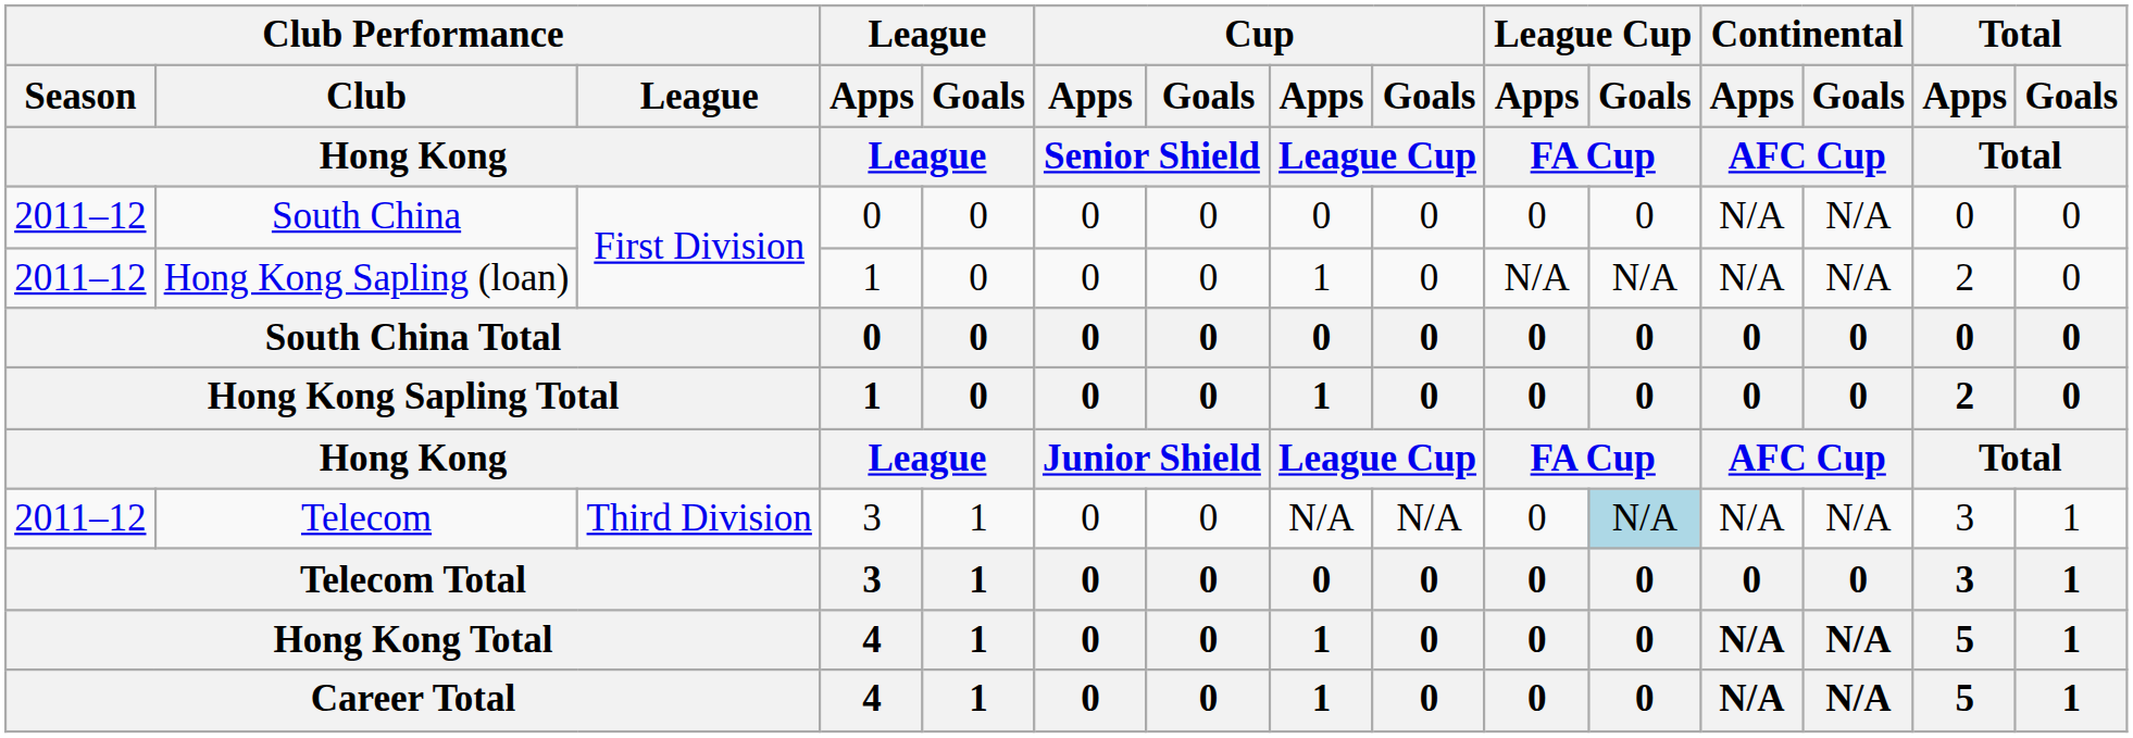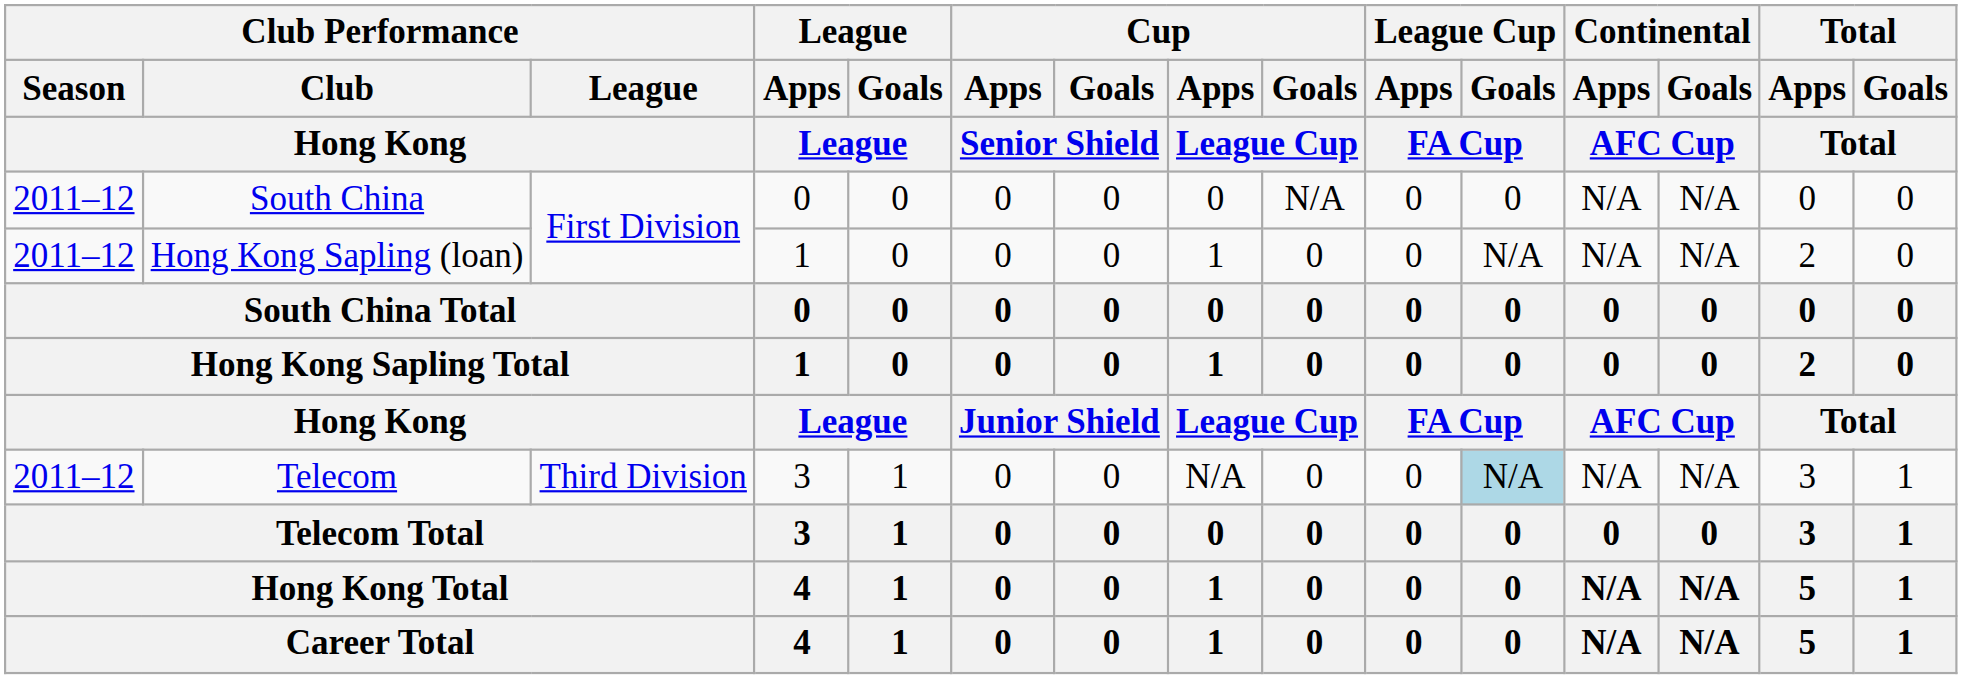 <table class="wikitable" style="text-align: center;">
 <tr>
 <th colspan="3">Club Performance</th>
 <th colspan="2">League</th>
 <th colspan="4">Cup</th>
 <th colspan="2">League Cup</th>
 <th colspan="2">Continental</th>
 <th colspan="2">Total</th>
 </tr>
 <tr>
 <th>Season</th>
 <th>Club</th>
 <th>League</th>
 <th>Apps</th>
 <th>Goals</th>
 <th>Apps</th>
 <th>Goals</th>
 <th>Apps</th>
 <th>Goals</th>
 <th>Apps</th>
 <th>Goals</th>
 <th>Apps</th>
 <th>Goals</th>
 <th>Apps</th>
 <th>Goals</th>
 </tr>
 <tr>
 <th colspan="3">Hong Kong</th>
 <th colspan="2"><a href='#'>League</a></th>
 <th colspan="2"><a href='#'>Senior Shield</a></th>
 <th colspan="2"><a href='#'>League Cup</a></th>
 <th colspan="2"><a href='#'>FA Cup</a></th>
 <th colspan="2"><a href='#'>AFC Cup</a></th>
 <th colspan="2">Total</th>
 </tr>
 <tr>
 <td><a href='#'>2011–12</a></td>
 <td rowspan="1" valign="center"><a href='#'>South China</a></td>
 <td rowspan="2"><a href='#'>First Division</a></td>
 <td>0</td>
 <td>0</td>
 <td>0</td>
 <td>0</td>
 <td>0</td>
-<td>0</td>
+<td>N/A</td>
 <td>0</td>
 <td>0</td>
 <td>N/A</td>
 <td>N/A</td>
 <td>0</td>
 <td>0</td>
 </tr>
 <tr>
 <td><a href='#'>2011–12</a></td>
 <td rowspan="1" valign="center"><a href='#'>Hong Kong Sapling</a> (loan)</td>
 <td>1</td>
 <td>0</td>
 <td>0</td>
 <td>0</td>
 <td>1</td>
 <td>0</td>
-<td>N/A</td>
+<td>0</td>
 <td>N/A</td>
 <td>N/A</td>
 <td>N/A</td>
 <td>2</td>
 <td>0</td>
 </tr>
 <tr>
 <th colspan="3">South China Total</th>
 <th>0</th>
 <th>0</th>
 <th>0</th>
 <th>0</th>
 <th>0</th>
 <th>0</th>
 <th>0</th>
 <th>0</th>
 <th>0</th>
 <th>0</th>
 <th>0</th>
 <th>0</th>
 </tr>
 <tr>
 <th colspan="3">Hong Kong Sapling Total</th>
 <th>1</th>
 <th>0</th>
 <th>0</th>
 <th>0</th>
 <th>1</th>
 <th>0</th>
 <th>0</th>
 <th>0</th>
 <th>0</th>
 <th>0</th>
 <th>2</th>
 <th>0</th>
 </tr>
 <tr>
 <th colspan="3">Hong Kong</th>
 <th colspan="2"><a href='#'>League</a></th>
 <th colspan="2"><a href='#'>Junior Shield</a></th>
 <th colspan="2"><a href='#'>League Cup</a></th>
 <th colspan="2"><a href='#'>FA Cup</a></th>
 <th colspan="2"><a href='#'>AFC Cup</a></th>
 <th colspan="2">Total</th>
 </tr>
 <tr>
 <td><a href='#'>2011–12</a></td>
 <td rowspan="1" valign="center"><a href='#'>Telecom</a></td>
 <td><a href='#'>Third Division</a></td>
 <td>3</td>
 <td>1</td>
 <td>0</td>
 <td>0</td>
 <td>N/A</td>
-<td>N/A</td>
+<td>0</td>
 <td>0</td>
 <td style="background: lightblue;">N/A</td>
 <td>N/A</td>
 <td>N/A</td>
 <td>3</td>
 <td>1</td>
 </tr>
 <tr>
 <th colspan="3">Telecom Total</th>
 <th>3</th>
 <th>1</th>
 <th>0</th>
 <th>0</th>
 <th>0</th>
 <th>0</th>
 <th>0</th>
 <th>0</th>
 <th>0</th>
 <th>0</th>
 <th>3</th>
 <th>1</th>
 </tr>
 <tr>
 <th colspan="3">Hong Kong Total</th>
 <th>4</th>
 <th>1</th>
 <th>0</th>
 <th>0</th>
 <th>1</th>
 <th>0</th>
 <th>0</th>
 <th>0</th>
 <th>N/A</th>
 <th>N/A</th>
 <th>5</th>
 <th>1</th>
 </tr>
 <tr>
 <th colspan="3">Career Total</th>
 <th>4</th>
 <th>1</th>
 <th>0</th>
 <th>0</th>
 <th>1</th>
 <th>0</th>
 <th>0</th>
 <th>0</th>
 <th>N/A</th>
 <th>N/A</th>
 <th>5</th>
 <th>1</th>
 </tr>
 </table>
